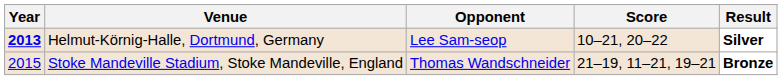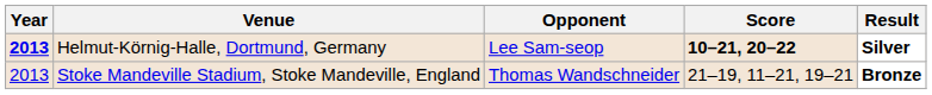 <table class="sortable wikitable" style="font-size: 90%;">
 <tr>
 <th>Year</th>
 <th>Venue</th>
 <th>Opponent</th>
 <th>Score</th>
 <th>Result</th>
 </tr>
 <tr style="background:#F3E6D7">
 <td align="center"><strong><a href='#'>2013</a></strong></td>
 <td align="left">Helmut-Körnig-Halle, <a href='#'>Dortmund</a>, Germany</td>
 <td align="left"> <a href='#'>Lee Sam-seop</a></td>
-<td align="left">10–21, 20–22</td>
+<td align="left"><strong>10–21, 20–22</strong></td>
 <td style="text-align:left; background:white"> <strong>Silver</strong></td>
 </tr>
 <tr style="background:#F3E6D7">
-<td align="center"><a href='#'>2015</a></td>
+<td align="center"><a href='#'>2013</a></td>
 <td align="left"><a href='#'>Stoke Mandeville Stadium</a>, Stoke Mandeville, England</td>
 <td align="left"> <a href='#'>Thomas Wandschneider</a></td>
 <td align="left">21–19, 11–21, 19–21</td>
 <td style="text-align:left; background:white"> <strong>Bronze</strong></td>
 </tr>
 </table>
